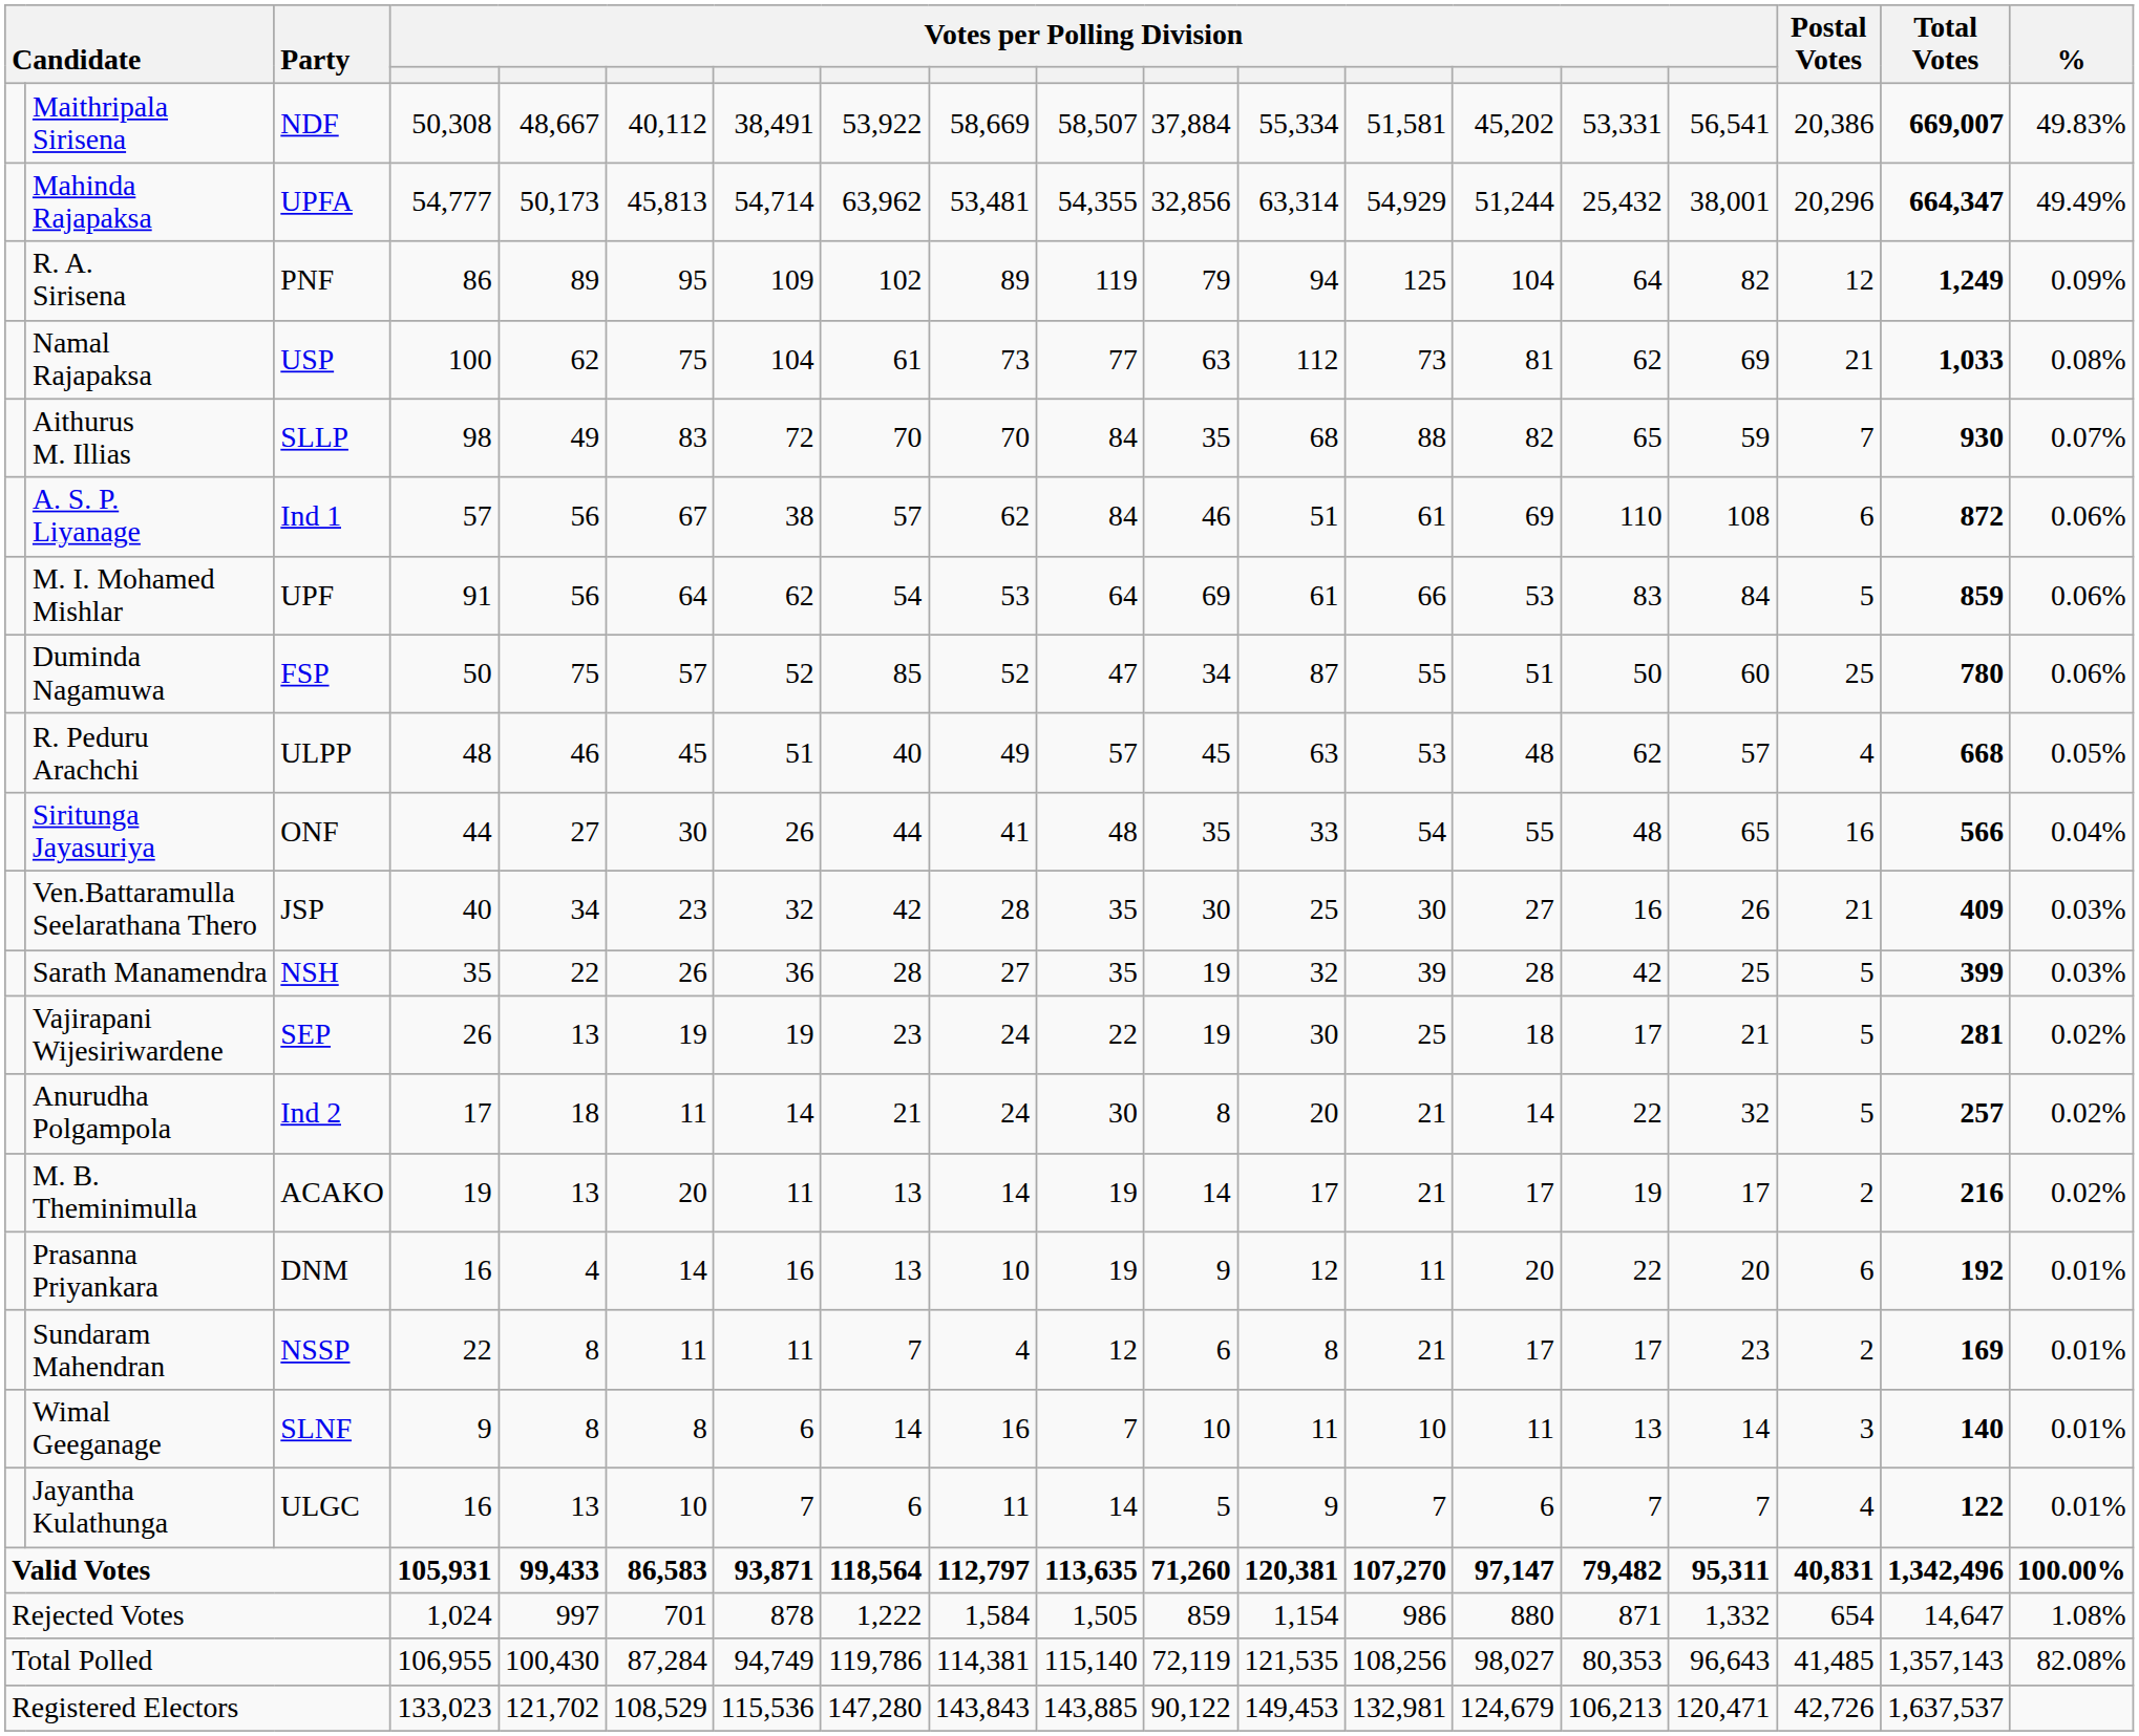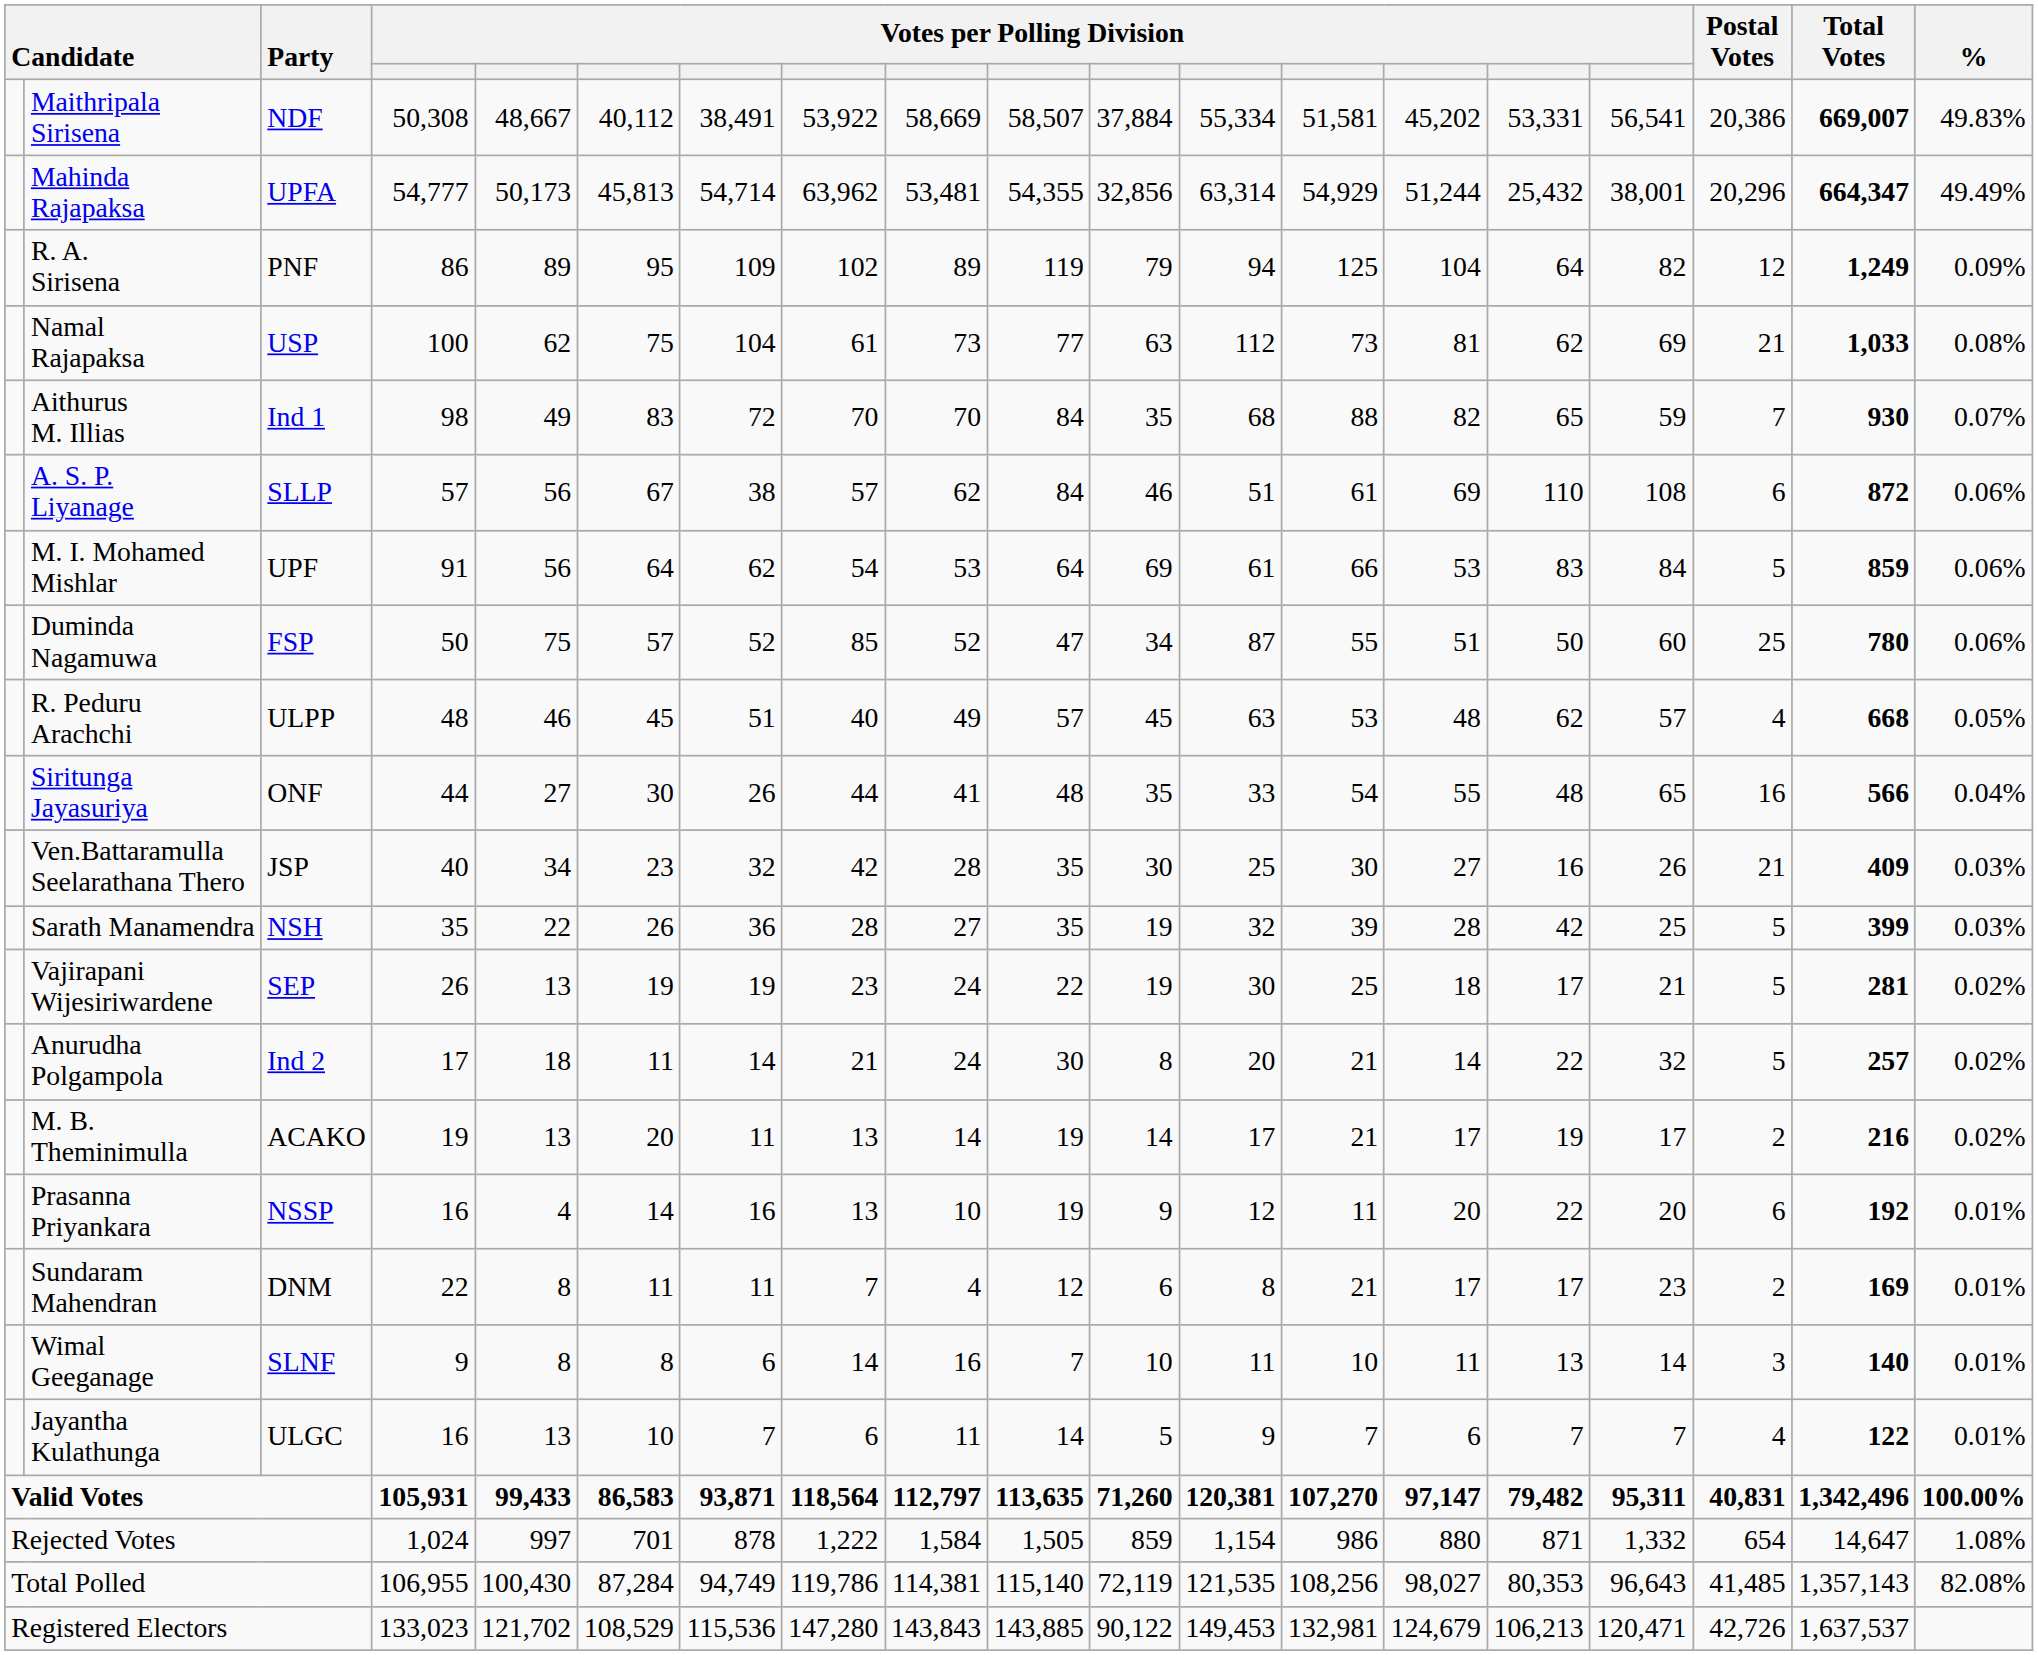 <table class="wikitable" style="text-align:right;">
 <tr>
 <th style="text-align:left; vertical-align:bottom;" rowspan="2" colspan="2">Candidate</th>
 <th rowspan="2" style="vertical-align:bottom; text-align:left; width:40px;">Party</th>
 <th colspan=13>Votes per Polling Division</th>
 <th rowspan="2" style="vertical-align:bottom; text-align:center; width:50px;">Postal<br>Votes</th>
 <th rowspan="2" style="vertical-align:bottom; text-align:center; width:50px;">Total Votes</th>
 <th rowspan="2" style="vertical-align:bottom; text-align:center; width:50px;">%</th>
 </tr>
 <tr>
 <th></th>
 <th></th>
 <th></th>
 <th></th>
 <th></th>
 <th></th>
 <th></th>
 <th></th>
 <th></th>
 <th></th>
 <th></th>
 <th></th>
 <th></th>
 </tr>
 <tr>
 <td bgcolor=> </td>
 <td align=left><a href='#'>Maithripala<br>Sirisena</a></td>
 <td align=left><a href='#'>NDF</a></td>
 <td>50,308</td>
 <td>48,667</td>
 <td>40,112</td>
 <td>38,491</td>
 <td>53,922</td>
 <td>58,669</td>
 <td>58,507</td>
 <td>37,884</td>
 <td>55,334</td>
 <td>51,581</td>
 <td>45,202</td>
 <td>53,331</td>
 <td>56,541</td>
 <td>20,386</td>
 <td><strong>669,007</strong></td>
 <td>49.83%</td>
 </tr>
 <tr>
 <td bgcolor=> </td>
 <td align=left><a href='#'>Mahinda<br>Rajapaksa</a></td>
 <td align=left><a href='#'>UPFA</a></td>
 <td>54,777</td>
 <td>50,173</td>
 <td>45,813</td>
 <td>54,714</td>
 <td>63,962</td>
 <td>53,481</td>
 <td>54,355</td>
 <td>32,856</td>
 <td>63,314</td>
 <td>54,929</td>
 <td>51,244</td>
 <td>25,432</td>
 <td>38,001</td>
 <td>20,296</td>
 <td><strong>664,347</strong></td>
 <td>49.49%</td>
 </tr>
 <tr>
 <td bgcolor=> </td>
 <td align=left>R. A.<br>Sirisena</td>
 <td align=left>PNF</td>
 <td>86</td>
 <td>89</td>
 <td>95</td>
 <td>109</td>
 <td>102</td>
 <td>89</td>
 <td>119</td>
 <td>79</td>
 <td>94</td>
 <td>125</td>
 <td>104</td>
 <td>64</td>
 <td>82</td>
 <td>12</td>
 <td><strong>1,249</strong></td>
 <td>0.09%</td>
 </tr>
 <tr>
 <td bgcolor=> </td>
 <td align=left>Namal<br>Rajapaksa</td>
 <td align=left><a href='#'>USP</a></td>
 <td>100</td>
 <td>62</td>
 <td>75</td>
 <td>104</td>
 <td>61</td>
 <td>73</td>
 <td>77</td>
 <td>63</td>
 <td>112</td>
 <td>73</td>
 <td>81</td>
 <td>62</td>
 <td>69</td>
 <td>21</td>
 <td><strong>1,033</strong></td>
 <td>0.08%</td>
 </tr>
 <tr>
 <td bgcolor=> </td>
 <td align=left>Aithurus<br>M. Illias</td>
-<td align=left><a href='#'>SLLP</a></td>
+<td align=left><a href='#'>Ind 1</a></td>
 <td>98</td>
 <td>49</td>
 <td>83</td>
 <td>72</td>
 <td>70</td>
 <td>70</td>
 <td>84</td>
 <td>35</td>
 <td>68</td>
 <td>88</td>
 <td>82</td>
 <td>65</td>
 <td>59</td>
 <td>7</td>
 <td><strong>930</strong></td>
 <td>0.07%</td>
 </tr>
 <tr>
 <td bgcolor=> </td>
 <td align=left><a href='#'>A. S. P.<br>Liyanage</a></td>
-<td align=left><a href='#'>Ind 1</a></td>
+<td align=left><a href='#'>SLLP</a></td>
 <td>57</td>
 <td>56</td>
 <td>67</td>
 <td>38</td>
 <td>57</td>
 <td>62</td>
 <td>84</td>
 <td>46</td>
 <td>51</td>
 <td>61</td>
 <td>69</td>
 <td>110</td>
 <td>108</td>
 <td>6</td>
 <td><strong>872</strong></td>
 <td>0.06%</td>
 </tr>
 <tr>
 <td bgcolor=> </td>
 <td align=left>M. I. Mohamed<br>Mishlar</td>
 <td align=left>UPF</td>
 <td>91</td>
 <td>56</td>
 <td>64</td>
 <td>62</td>
 <td>54</td>
 <td>53</td>
 <td>64</td>
 <td>69</td>
 <td>61</td>
 <td>66</td>
 <td>53</td>
 <td>83</td>
 <td>84</td>
 <td>5</td>
 <td><strong>859</strong></td>
 <td>0.06%</td>
 </tr>
 <tr>
 <td bgcolor=> </td>
 <td align=left>Duminda<br>Nagamuwa</td>
 <td align=left><a href='#'>FSP</a></td>
 <td>50</td>
 <td>75</td>
 <td>57</td>
 <td>52</td>
 <td>85</td>
 <td>52</td>
 <td>47</td>
 <td>34</td>
 <td>87</td>
 <td>55</td>
 <td>51</td>
 <td>50</td>
 <td>60</td>
 <td>25</td>
 <td><strong>780</strong></td>
 <td>0.06%</td>
 </tr>
 <tr>
 <td bgcolor=> </td>
 <td align=left>R. Peduru<br>Arachchi</td>
 <td align=left>ULPP</td>
 <td>48</td>
 <td>46</td>
 <td>45</td>
 <td>51</td>
 <td>40</td>
 <td>49</td>
 <td>57</td>
 <td>45</td>
 <td>63</td>
 <td>53</td>
 <td>48</td>
 <td>62</td>
 <td>57</td>
 <td>4</td>
 <td><strong>668</strong></td>
 <td>0.05%</td>
 </tr>
 <tr>
 <td bgcolor=> </td>
 <td align=left><a href='#'>Siritunga<br>Jayasuriya</a></td>
 <td align=left>ONF</td>
 <td>44</td>
 <td>27</td>
 <td>30</td>
 <td>26</td>
 <td>44</td>
 <td>41</td>
 <td>48</td>
 <td>35</td>
 <td>33</td>
 <td>54</td>
 <td>55</td>
 <td>48</td>
 <td>65</td>
 <td>16</td>
 <td><strong>566</strong></td>
 <td>0.04%</td>
 </tr>
 <tr>
 <td bgcolor=> </td>
 <td align=left>Ven.Battaramulla<br>Seelarathana Thero</td>
 <td align=left>JSP</td>
 <td>40</td>
 <td>34</td>
 <td>23</td>
 <td>32</td>
 <td>42</td>
 <td>28</td>
 <td>35</td>
 <td>30</td>
 <td>25</td>
 <td>30</td>
 <td>27</td>
 <td>16</td>
 <td>26</td>
 <td>21</td>
 <td><strong>409</strong></td>
 <td>0.03%</td>
 </tr>
 <tr>
 <td bgcolor=> </td>
 <td align=left>Sarath Manamendra</td>
 <td align=left><a href='#'>NSH</a></td>
 <td>35</td>
 <td>22</td>
 <td>26</td>
 <td>36</td>
 <td>28</td>
 <td>27</td>
 <td>35</td>
 <td>19</td>
 <td>32</td>
 <td>39</td>
 <td>28</td>
 <td>42</td>
 <td>25</td>
 <td>5</td>
 <td><strong>399</strong></td>
 <td>0.03%</td>
 </tr>
 <tr>
 <td bgcolor=> </td>
 <td align=left>Vajirapani<br>Wijesiriwardene</td>
 <td align=left><a href='#'>SEP</a></td>
 <td>26</td>
 <td>13</td>
 <td>19</td>
 <td>19</td>
 <td>23</td>
 <td>24</td>
 <td>22</td>
 <td>19</td>
 <td>30</td>
 <td>25</td>
 <td>18</td>
 <td>17</td>
 <td>21</td>
 <td>5</td>
 <td><strong>281</strong></td>
 <td>0.02%</td>
 </tr>
 <tr>
 <td bgcolor=> </td>
 <td align=left>Anurudha<br>Polgampola</td>
 <td align=left><a href='#'>Ind 2</a></td>
 <td>17</td>
 <td>18</td>
 <td>11</td>
 <td>14</td>
 <td>21</td>
 <td>24</td>
 <td>30</td>
 <td>8</td>
 <td>20</td>
 <td>21</td>
 <td>14</td>
 <td>22</td>
 <td>32</td>
 <td>5</td>
 <td><strong>257</strong></td>
 <td>0.02%</td>
 </tr>
 <tr>
 <td bgcolor=> </td>
 <td align=left>M. B.<br>Theminimulla</td>
 <td align=left>ACAKO</td>
 <td>19</td>
 <td>13</td>
 <td>20</td>
 <td>11</td>
 <td>13</td>
 <td>14</td>
 <td>19</td>
 <td>14</td>
 <td>17</td>
 <td>21</td>
 <td>17</td>
 <td>19</td>
 <td>17</td>
 <td>2</td>
 <td><strong>216</strong></td>
 <td>0.02%</td>
 </tr>
 <tr>
 <td bgcolor=> </td>
 <td align=left>Prasanna<br>Priyankara</td>
-<td align=left>DNM</td>
+<td align=left><a href='#'>NSSP</a></td>
 <td>16</td>
 <td>4</td>
 <td>14</td>
 <td>16</td>
 <td>13</td>
 <td>10</td>
 <td>19</td>
 <td>9</td>
 <td>12</td>
 <td>11</td>
 <td>20</td>
 <td>22</td>
 <td>20</td>
 <td>6</td>
 <td><strong>192</strong></td>
 <td>0.01%</td>
 </tr>
 <tr>
 <td bgcolor=> </td>
 <td align=left>Sundaram<br>Mahendran</td>
-<td align=left><a href='#'>NSSP</a></td>
+<td align=left>DNM</td>
 <td>22</td>
 <td>8</td>
 <td>11</td>
 <td>11</td>
 <td>7</td>
 <td>4</td>
 <td>12</td>
 <td>6</td>
 <td>8</td>
 <td>21</td>
 <td>17</td>
 <td>17</td>
 <td>23</td>
 <td>2</td>
 <td><strong>169</strong></td>
 <td>0.01%</td>
 </tr>
 <tr>
 <td bgcolor=> </td>
 <td align=left>Wimal<br>Geeganage</td>
 <td align=left><a href='#'>SLNF</a></td>
 <td>9</td>
 <td>8</td>
 <td>8</td>
 <td>6</td>
 <td>14</td>
 <td>16</td>
 <td>7</td>
 <td>10</td>
 <td>11</td>
 <td>10</td>
 <td>11</td>
 <td>13</td>
 <td>14</td>
 <td>3</td>
 <td><strong>140</strong></td>
 <td>0.01%</td>
 </tr>
 <tr>
 <td bgcolor=> </td>
 <td align=left>Jayantha<br>Kulathunga</td>
 <td align=left>ULGC</td>
 <td>16</td>
 <td>13</td>
 <td>10</td>
 <td>7</td>
 <td>6</td>
 <td>11</td>
 <td>14</td>
 <td>5</td>
 <td>9</td>
 <td>7</td>
 <td>6</td>
 <td>7</td>
 <td>7</td>
 <td>4</td>
 <td><strong>122</strong></td>
 <td>0.01%</td>
 </tr>
 <tr style="font-weight:bold">
 <td style="text-align:left;" colspan="3">Valid Votes</td>
 <td>105,931</td>
 <td>99,433</td>
 <td>86,583</td>
 <td>93,871</td>
 <td>118,564</td>
 <td>112,797</td>
 <td>113,635</td>
 <td>71,260</td>
 <td>120,381</td>
 <td>107,270</td>
 <td>97,147</td>
 <td>79,482</td>
 <td>95,311</td>
 <td>40,831</td>
 <td>1,342,496</td>
 <td>100.00%</td>
 </tr>
 <tr>
 <td style="text-align:left;" colspan="3">Rejected Votes</td>
 <td>1,024</td>
 <td>997</td>
 <td>701</td>
 <td>878</td>
 <td>1,222</td>
 <td>1,584</td>
 <td>1,505</td>
 <td>859</td>
 <td>1,154</td>
 <td>986</td>
 <td>880</td>
 <td>871</td>
 <td>1,332</td>
 <td>654</td>
 <td>14,647</td>
 <td>1.08%</td>
 </tr>
 <tr>
 <td style="text-align:left;" colspan="3">Total Polled</td>
 <td>106,955</td>
 <td>100,430</td>
 <td>87,284</td>
 <td>94,749</td>
 <td>119,786</td>
 <td>114,381</td>
 <td>115,140</td>
 <td>72,119</td>
 <td>121,535</td>
 <td>108,256</td>
 <td>98,027</td>
 <td>80,353</td>
 <td>96,643</td>
 <td>41,485</td>
 <td>1,357,143</td>
 <td>82.08%</td>
 </tr>
 <tr>
 <td style="text-align:left;" colspan="3">Registered Electors</td>
 <td>133,023</td>
 <td>121,702</td>
 <td>108,529</td>
 <td>115,536</td>
 <td>147,280</td>
 <td>143,843</td>
 <td>143,885</td>
 <td>90,122</td>
 <td>149,453</td>
 <td>132,981</td>
 <td>124,679</td>
 <td>106,213</td>
 <td>120,471</td>
 <td>42,726</td>
 <td>1,637,537</td>
 <td></td>
 </tr>
 </table>
